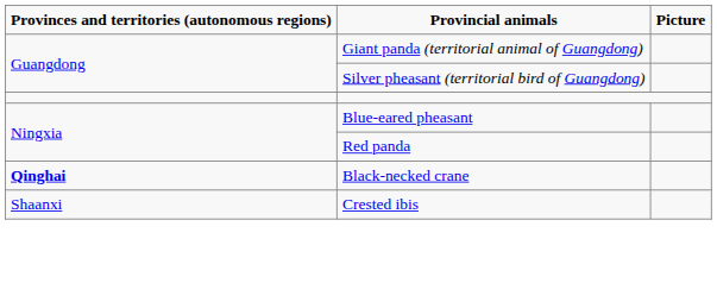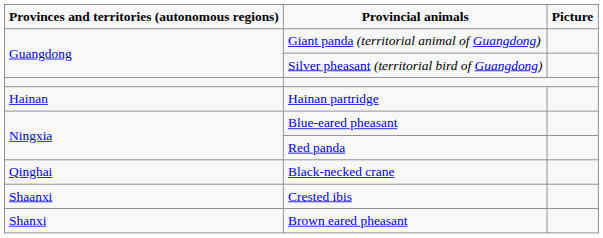 <table border=1 cellspacing=0 cellpadding=5 style="border-collapse: collapse; background:#f8f8f8;">
 <tr>
 <th align=left>Provinces and territories (autonomous regions)</th>
 <th>Provincial animals</th>
 <td><strong>Picture</strong></td>
 </tr>
 <tr>
 <td rowspan="2"><a href='#'>Guangdong</a></td>
 <td><a href='#'>Giant panda</a> <em>(territorial animal of <a href='#'>Guangdong</a>)</em></td>
 <td></td>
 </tr>
 <tr>
 <td><a href='#'>Silver pheasant</a> <em>(territorial bird of <a href='#'>Guangdong</a>)</em></td>
 <td></td>
 </tr>
 <tr>
 <td></td>
 </tr>
 <tr>
+<td rowspan="1"><a href='#'>Hainan</a></td>
+<td><a href='#'>Hainan partridge</a></td>
+<td></td>
+</tr>
+<tr>
 <td rowspan="2"><a href='#'>Ningxia</a></td>
 <td><a href='#'>Blue-eared pheasant</a></td>
 <td></td>
 </tr>
 <tr>
 <td><a href='#'>Red panda</a></td>
 <td></td>
 </tr>
 <tr>
-<td rowpspan="1"><strong><a href='#'>Qinghai</a></strong></td>
+<td rowpspan="1"><a href='#'>Qinghai</a></td>
 <td><a href='#'>Black-necked crane</a></td>
 <td></td>
 </tr>
 <tr>
 <td rowspan="1"><a href='#'>Shaanxi</a></td>
 <td><a href='#'>Crested ibis</a></td>
 <td></td>
 </tr>
+<tr>
+<td rowspan="1"><a href='#'>Shanxi</a></td>
+<td><a href='#'>Brown eared pheasant</a></td>
+<td></td>
+</tr>
 </table>
